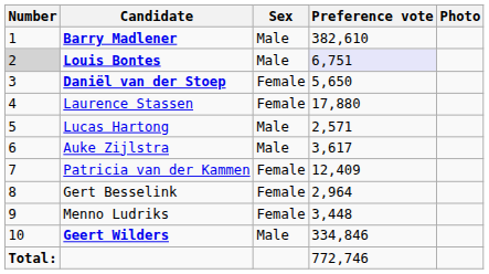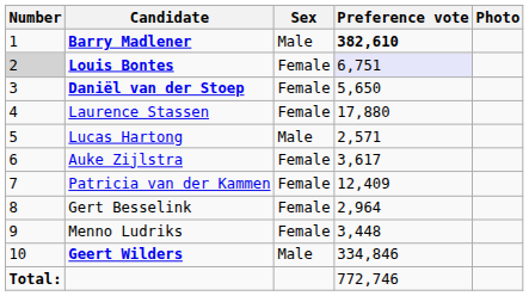 <table class="wikitable vatop">
 <tr>
 <th>Number</th>
 <th>Candidate</th>
 <th>Sex</th>
 <th>Preference vote</th>
 <th>Photo</th>
 </tr>
 <tr>
 <td>1</td>
 <td><strong><a href='#'>Barry Madlener</a></strong></td>
 <td>Male</td>
-<td>382,610</td>
+<td><strong>382,610</strong></td>
 <td></td>
 </tr>
 <tr>
 <td style="background: lightgrey;">2</td>
 <td><strong><a href='#'>Louis Bontes</a></strong></td>
-<td>Male</td>
+<td>Female</td>
 <td style="background: lavender;">6,751</td>
 <td></td>
 </tr>
 <tr>
 <td>3</td>
 <td><strong><a href='#'>Daniël van der Stoep</a></strong></td>
 <td>Female</td>
 <td>5,650</td>
 <td></td>
 </tr>
 <tr>
 <td>4</td>
 <td><a href='#'>Laurence Stassen</a></td>
 <td>Female</td>
 <td>17,880</td>
 <td></td>
 </tr>
 <tr>
 <td>5</td>
 <td><a href='#'>Lucas Hartong</a></td>
 <td>Male</td>
 <td>2,571</td>
 <td></td>
 </tr>
 <tr>
 <td>6</td>
 <td><a href='#'>Auke Zijlstra</a></td>
-<td>Male</td>
+<td>Female</td>
 <td>3,617</td>
 <td></td>
 </tr>
 <tr>
 <td>7</td>
 <td><a href='#'>Patricia van der Kammen</a></td>
 <td>Female</td>
 <td>12,409</td>
 <td></td>
 </tr>
 <tr>
 <td>8</td>
 <td>Gert Besselink</td>
 <td>Female</td>
 <td>2,964</td>
 <td></td>
 </tr>
 <tr>
 <td>9</td>
 <td>Menno Ludriks</td>
 <td>Female</td>
 <td>3,448</td>
 <td></td>
 </tr>
 <tr>
 <td>10</td>
 <td><strong><a href='#'>Geert Wilders</a></strong></td>
 <td>Male</td>
 <td>334,846</td>
 <td></td>
 </tr>
 <tr>
 <td><strong>Total:</strong></td>
 <td></td>
 <td></td>
 <td>772,746</td>
 <td></td>
 </tr>
 </table>
